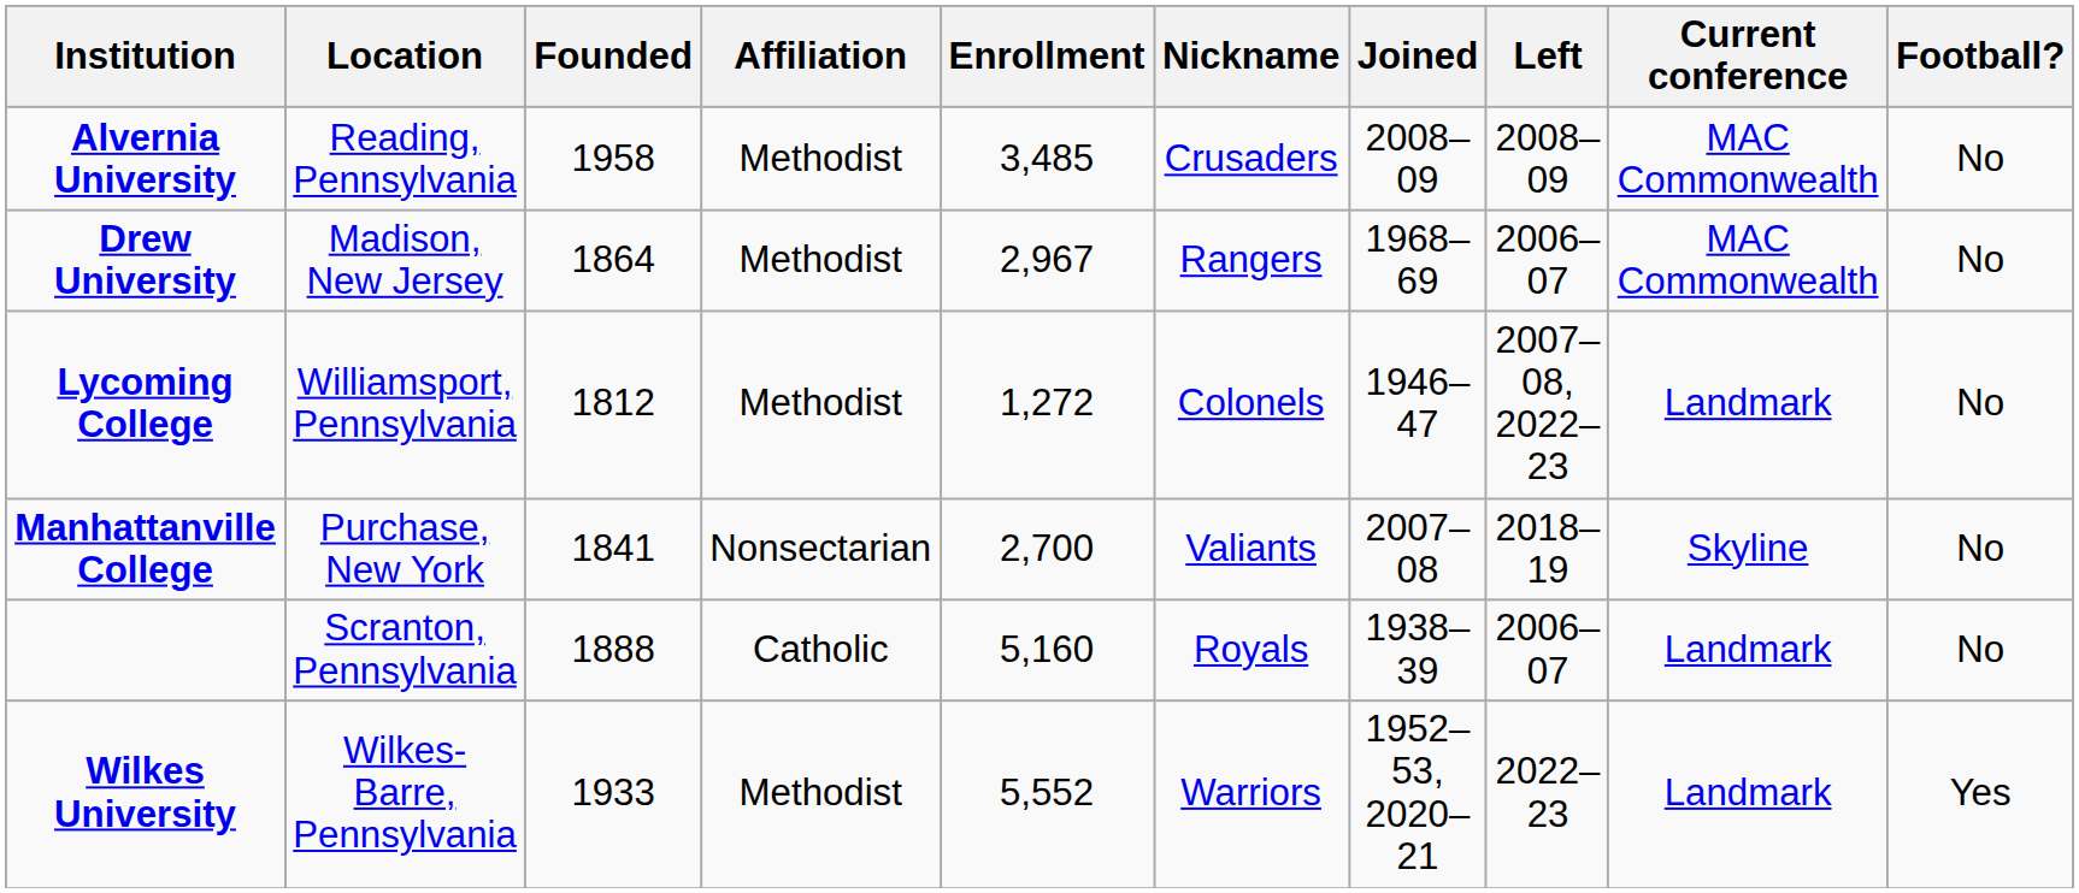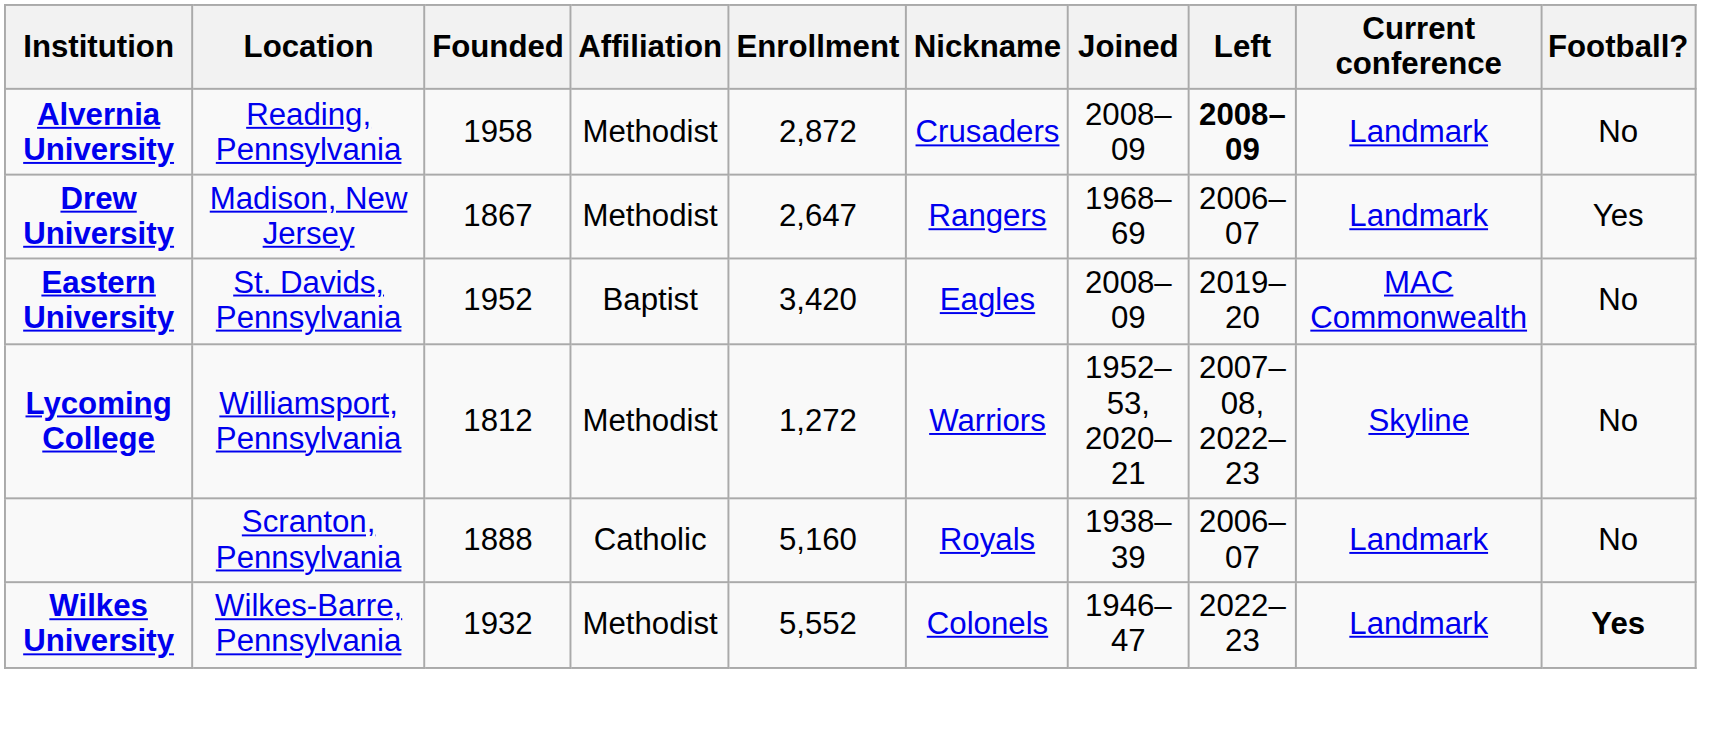 <table class="wikitable sortable" style="text-align:center;">
 <tr>
 <th>Institution</th>
 <th>Location</th>
 <th>Founded</th>
 <th>Affiliation</th>
 <th>Enrollment</th>
 <th>Nickname</th>
 <th>Joined</th>
 <th>Left</th>
 <th>Current<br>conference</th>
 <th>Football?</th>
 </tr>
 <tr>
 <td><strong><a href='#'>Alvernia University</a></strong></td>
 <td><a href='#'>Reading, Pennsylvania</a></td>
 <td>1958</td>
 <td>Methodist</td>
-<td>3,485</td>
+<td>2,872</td>
 <td><a href='#'>Crusaders</a></td>
 <td>2008–09</td>
-<td>2008–09</td>
-<td><a href='#'>MAC Commonwealth</a></td>
+<td><strong>2008–09</strong></td>
+<td><a href='#'>Landmark</a></td>
 <td>No</td>
 </tr>
 <tr>
 <td><strong><a href='#'>Drew University</a></strong></td>
 <td><a href='#'>Madison, New Jersey</a></td>
-<td>1864</td>
+<td>1867</td>
 <td>Methodist</td>
-<td>2,967</td>
+<td>2,647</td>
 <td><a href='#'>Rangers</a></td>
 <td>1968–69</td>
 <td>2006–07</td>
+<td><a href='#'>Landmark</a></td>
+<td>Yes</td>
+</tr>
+<tr>
+<td><strong><a href='#'>Eastern University</a></strong></td>
+<td><a href='#'>St. Davids, Pennsylvania</a></td>
+<td>1952</td>
+<td>Baptist</td>
+<td>3,420</td>
+<td><a href='#'>Eagles</a></td>
+<td>2008–09</td>
+<td>2019–20</td>
 <td><a href='#'>MAC Commonwealth</a></td>
 <td>No</td>
 </tr>
 <tr>
 <td><strong><a href='#'>Lycoming College</a></strong></td>
 <td><a href='#'>Williamsport, Pennsylvania</a></td>
 <td>1812</td>
 <td>Methodist</td>
 <td>1,272</td>
-<td><a href='#'>Colonels</a></td>
-<td>1946–47</td>
+<td><a href='#'>Warriors</a></td>
+<td>1952–53,<br>2020–21</td>
 <td>2007–08,<br>2022–23</td>
-<td><a href='#'>Landmark</a></td>
-<td>No</td>
-</tr>
-<tr>
-<td><strong><a href='#'>Manhattanville College</a></strong></td>
-<td><a href='#'>Purchase, New York</a></td>
-<td>1841</td>
-<td>Nonsectarian</td>
-<td>2,700</td>
-<td><a href='#'>Valiants</a></td>
-<td>2007–08</td>
-<td>2018–19</td>
 <td><a href='#'>Skyline</a></td>
 <td>No</td>
 </tr>
 <tr>
 <td></td>
 <td><a href='#'>Scranton, Pennsylvania</a></td>
 <td>1888</td>
 <td>Catholic</td>
 <td>5,160</td>
 <td><a href='#'>Royals</a></td>
 <td>1938–39</td>
 <td>2006–07</td>
 <td><a href='#'>Landmark</a></td>
 <td>No</td>
 </tr>
 <tr>
 <td><strong><a href='#'>Wilkes University</a></strong></td>
 <td><a href='#'>Wilkes-Barre, Pennsylvania</a></td>
-<td>1933</td>
+<td>1932</td>
 <td>Methodist</td>
 <td>5,552</td>
-<td><a href='#'>Warriors</a></td>
-<td>1952–53,<br>2020–21</td>
+<td><a href='#'>Colonels</a></td>
+<td>1946–47</td>
 <td>2022–23</td>
 <td><a href='#'>Landmark</a></td>
-<td>Yes</td>
+<td><strong>Yes</strong></td>
 </tr>
 </table>
